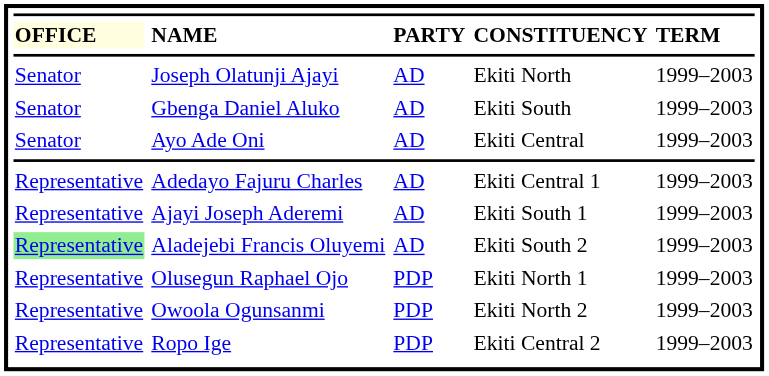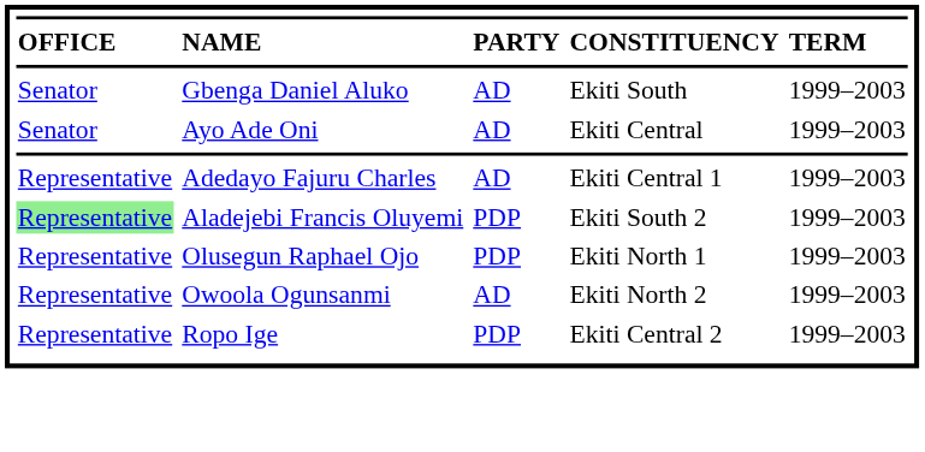 <table cellpadding=1 cellspacing=4 style="margin:3px; border:3px solid #000000;">
 <tr>
 <td bgcolor=#000000 colspan=5></td>
 </tr>
 <tr>
-<td style="background: lightyellow;"><strong>OFFICE</strong></td>
+<td><strong>OFFICE</strong></td>
 <td><strong>NAME</strong></td>
 <td><strong>PARTY</strong></td>
 <td><strong>CONSTITUENCY</strong></td>
 <td><strong>TERM</strong></td>
 </tr>
 <tr>
 <td bgcolor=#000000 colspan=5></td>
-</tr>
-<tr>
-<td><a href='#'>Senator</a></td>
-<td><a href='#'>Joseph Olatunji Ajayi</a></td>
-<td><a href='#'>AD</a></td>
-<td>Ekiti North</td>
-<td>1999–2003</td>
 </tr>
 <tr>
 <td><a href='#'>Senator</a></td>
 <td><a href='#'>Gbenga Daniel Aluko</a></td>
 <td><a href='#'>AD</a></td>
 <td>Ekiti South</td>
 <td>1999–2003</td>
 </tr>
 <tr>
 <td><a href='#'>Senator</a></td>
 <td><a href='#'>Ayo Ade Oni</a></td>
 <td><a href='#'>AD</a></td>
 <td>Ekiti Central</td>
 <td>1999–2003</td>
 </tr>
 <tr>
 <td bgcolor=#000000 colspan=5></td>
 </tr>
 <tr>
 <td><a href='#'>Representative</a></td>
 <td><a href='#'>Adedayo Fajuru Charles</a></td>
 <td><a href='#'>AD</a></td>
 <td>Ekiti Central 1</td>
 <td>1999–2003</td>
 </tr>
 <tr>
-<td><a href='#'>Representative</a></td>
-<td><a href='#'>Ajayi Joseph Aderemi</a></td>
-<td><a href='#'>AD</a></td>
-<td>Ekiti South 1</td>
-<td>1999–2003</td>
-</tr>
-<tr>
 <td style="background: lightgreen;"><a href='#'>Representative</a></td>
 <td><a href='#'>Aladejebi Francis Oluyemi</a></td>
-<td><a href='#'>AD</a></td>
+<td><a href='#'>PDP</a></td>
 <td>Ekiti South 2</td>
 <td>1999–2003</td>
 </tr>
 <tr>
 <td><a href='#'>Representative</a></td>
 <td><a href='#'>Olusegun Raphael Ojo</a></td>
 <td><a href='#'>PDP</a></td>
 <td>Ekiti North 1</td>
 <td>1999–2003</td>
 </tr>
 <tr>
 <td><a href='#'>Representative</a></td>
 <td><a href='#'>Owoola Ogunsanmi</a></td>
-<td><a href='#'>PDP</a></td>
+<td><a href='#'>AD</a></td>
 <td>Ekiti North 2</td>
 <td>1999–2003</td>
 </tr>
 <tr>
 <td><a href='#'>Representative</a></td>
 <td><a href='#'>Ropo Ige</a></td>
 <td><a href='#'>PDP</a></td>
 <td>Ekiti Central 2</td>
 <td>1999–2003</td>
 </tr>
 <tr>
 </tr>
 </table>
